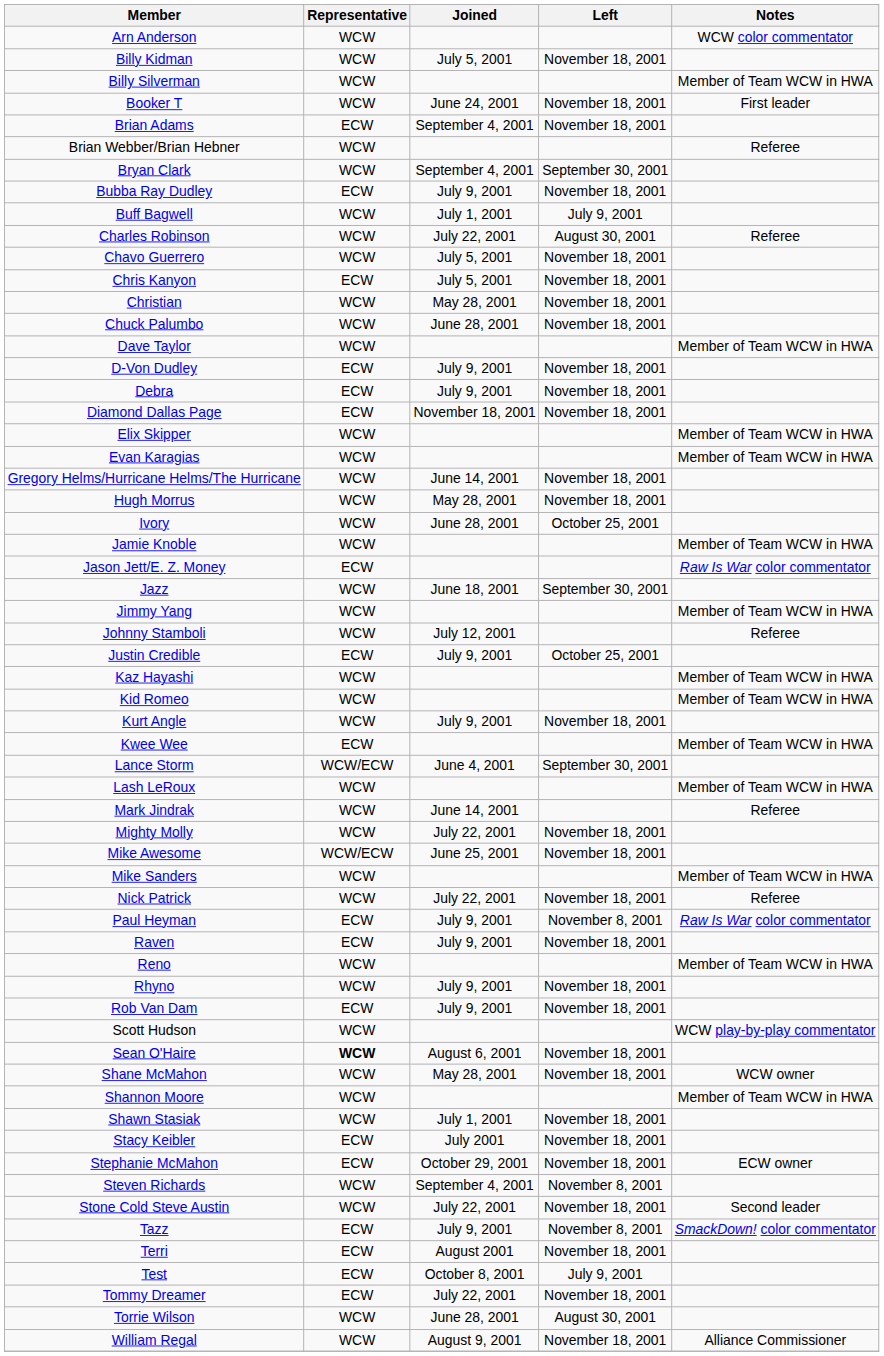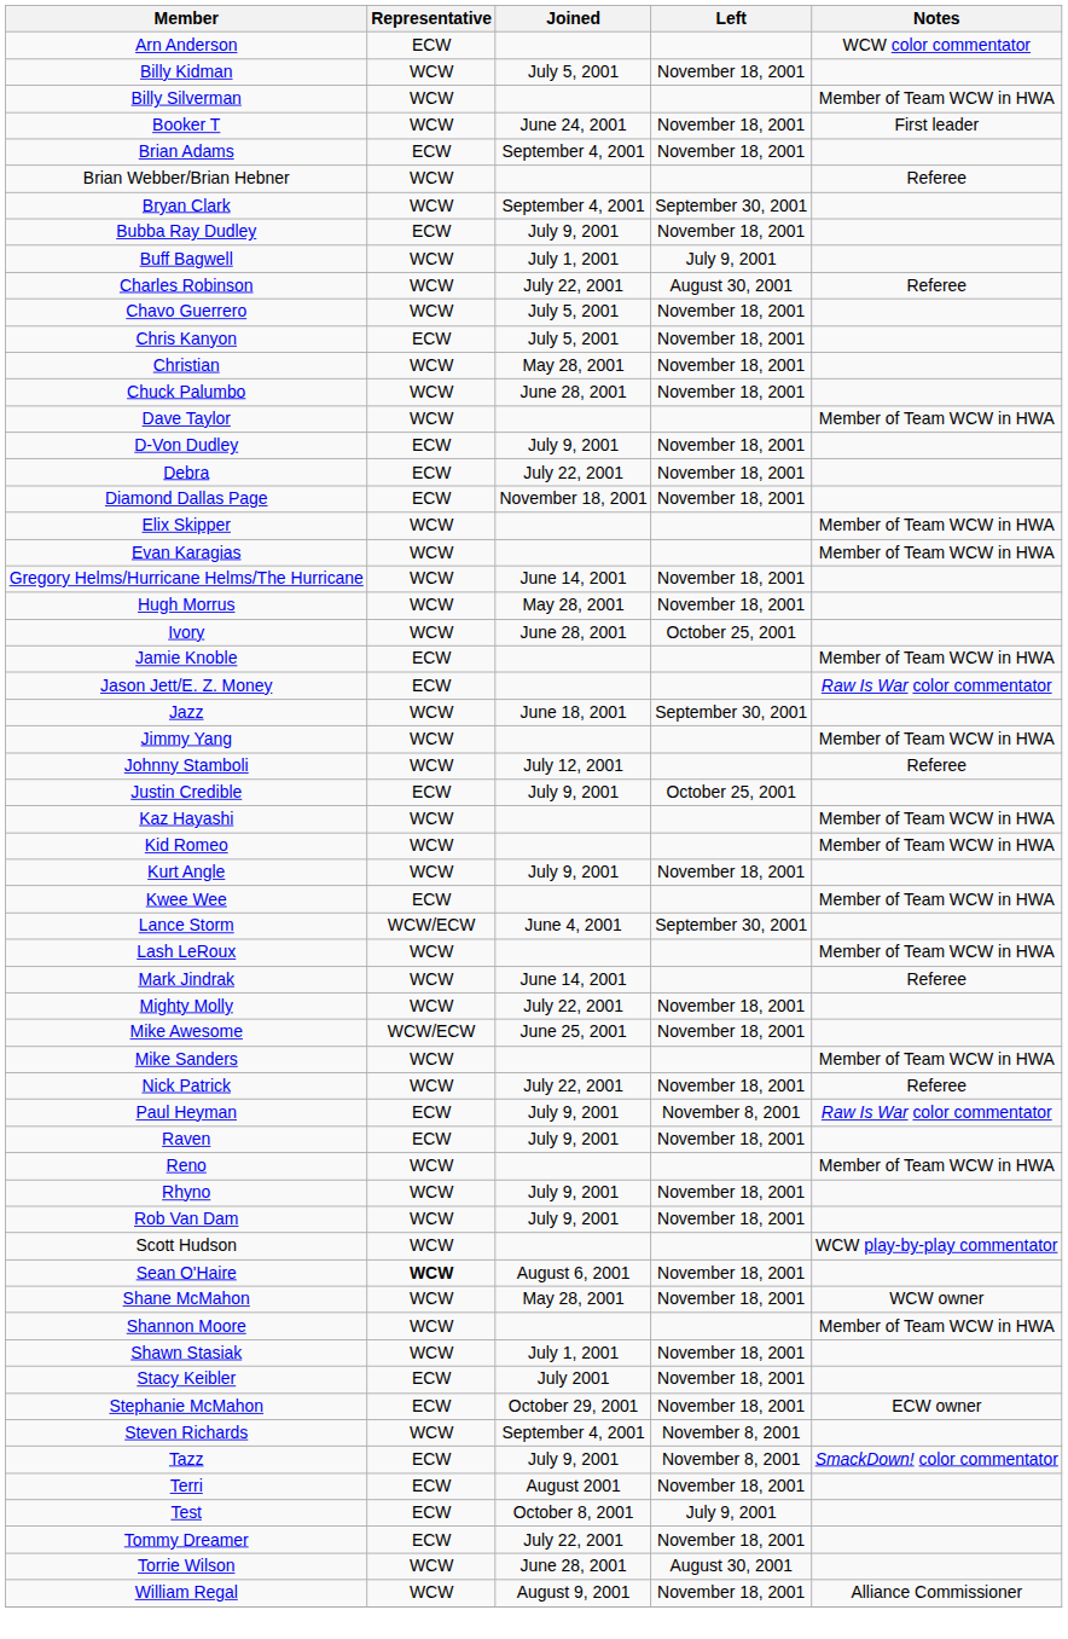 <table class="wikitable sortable" style="text-align:center;">
 <tr>
 <th>Member</th>
 <th>Representative</th>
 <th>Joined</th>
 <th>Left</th>
 <th>Notes</th>
 </tr>
 <tr>
 <td><a href='#'>Arn Anderson</a></td>
-<td>WCW</td>
+<td>ECW</td>
 <td></td>
 <td></td>
 <td>WCW <a href='#'>color commentator</a></td>
 </tr>
 <tr>
 <td><a href='#'>Billy Kidman</a></td>
 <td>WCW</td>
 <td>July 5, 2001</td>
 <td>November 18, 2001</td>
 <td></td>
 </tr>
 <tr>
 <td><a href='#'>Billy Silverman</a></td>
 <td>WCW</td>
 <td></td>
 <td></td>
 <td>Member of Team WCW in HWA</td>
 </tr>
 <tr>
 <td><a href='#'>Booker T</a></td>
 <td>WCW</td>
 <td>June 24, 2001</td>
 <td>November 18, 2001</td>
 <td>First leader</td>
 </tr>
 <tr>
 <td><a href='#'>Brian Adams</a></td>
 <td>ECW</td>
 <td>September 4, 2001</td>
 <td>November 18, 2001</td>
 <td></td>
 </tr>
 <tr>
 <td>Brian Webber/Brian Hebner</td>
 <td>WCW</td>
 <td></td>
 <td></td>
 <td>Referee</td>
 </tr>
 <tr>
 <td><a href='#'>Bryan Clark</a></td>
 <td>WCW</td>
 <td>September 4, 2001</td>
 <td>September 30, 2001</td>
 <td></td>
 </tr>
 <tr>
 <td><a href='#'>Bubba Ray Dudley</a></td>
 <td>ECW</td>
 <td>July 9, 2001</td>
 <td>November 18, 2001</td>
 <td></td>
 </tr>
 <tr>
 <td><a href='#'>Buff Bagwell</a></td>
 <td>WCW</td>
 <td>July 1, 2001</td>
 <td>July 9, 2001</td>
 <td></td>
 </tr>
 <tr>
 <td><a href='#'>Charles Robinson</a></td>
 <td>WCW</td>
 <td>July 22, 2001</td>
 <td>August 30, 2001</td>
 <td>Referee</td>
 </tr>
 <tr>
 <td><a href='#'>Chavo Guerrero</a></td>
 <td>WCW</td>
 <td>July 5, 2001</td>
 <td>November 18, 2001</td>
 <td></td>
 </tr>
 <tr>
 <td><a href='#'>Chris Kanyon</a></td>
 <td>ECW</td>
 <td>July 5, 2001</td>
 <td>November 18, 2001</td>
 <td></td>
 </tr>
 <tr>
 <td><a href='#'>Christian</a></td>
 <td>WCW</td>
 <td>May 28, 2001</td>
 <td>November 18, 2001</td>
 <td></td>
 </tr>
 <tr>
 <td><a href='#'>Chuck Palumbo</a></td>
 <td>WCW</td>
 <td>June 28, 2001</td>
 <td>November 18, 2001</td>
 <td></td>
 </tr>
 <tr>
 <td><a href='#'>Dave Taylor</a></td>
 <td>WCW</td>
 <td></td>
 <td></td>
 <td>Member of Team WCW in HWA</td>
 </tr>
 <tr>
 <td><a href='#'>D-Von Dudley</a></td>
 <td>ECW</td>
 <td>July 9, 2001</td>
 <td>November 18, 2001</td>
 <td></td>
 </tr>
 <tr>
 <td><a href='#'>Debra</a></td>
 <td>ECW</td>
-<td>July 9, 2001</td>
+<td>July 22, 2001</td>
 <td>November 18, 2001</td>
 <td></td>
 </tr>
 <tr>
 <td><a href='#'>Diamond Dallas Page</a></td>
 <td>ECW</td>
 <td>November 18, 2001</td>
 <td>November 18, 2001</td>
 <td></td>
 </tr>
 <tr>
 <td><a href='#'>Elix Skipper</a></td>
 <td>WCW</td>
 <td></td>
 <td></td>
 <td>Member of Team WCW in HWA</td>
 </tr>
 <tr>
 <td><a href='#'>Evan Karagias</a></td>
 <td>WCW</td>
 <td></td>
 <td></td>
 <td>Member of Team WCW in HWA</td>
 </tr>
 <tr>
 <td><a href='#'>Gregory Helms/Hurricane Helms/The Hurricane</a></td>
 <td>WCW</td>
 <td>June 14, 2001</td>
 <td>November 18, 2001</td>
 <td></td>
 </tr>
 <tr>
 <td><a href='#'>Hugh Morrus</a></td>
 <td>WCW</td>
 <td>May 28, 2001</td>
 <td>November 18, 2001</td>
 <td></td>
 </tr>
 <tr>
 <td><a href='#'>Ivory</a></td>
 <td>WCW</td>
 <td>June 28, 2001</td>
 <td>October 25, 2001</td>
 <td></td>
 </tr>
 <tr>
 <td><a href='#'>Jamie Knoble</a></td>
-<td>WCW</td>
+<td>ECW</td>
 <td></td>
 <td></td>
 <td>Member of Team WCW in HWA</td>
 </tr>
 <tr>
 <td><a href='#'>Jason Jett/E. Z. Money</a></td>
 <td>ECW</td>
 <td></td>
 <td></td>
 <td><em><a href='#'>Raw Is War</a></em> <a href='#'>color commentator</a></td>
 </tr>
 <tr>
 <td><a href='#'>Jazz</a></td>
 <td>WCW</td>
 <td>June 18, 2001</td>
 <td>September 30, 2001</td>
 <td></td>
 </tr>
 <tr>
 <td><a href='#'>Jimmy Yang</a></td>
 <td>WCW</td>
 <td></td>
 <td></td>
 <td>Member of Team WCW in HWA</td>
 </tr>
 <tr>
 <td><a href='#'>Johnny Stamboli</a></td>
 <td>WCW</td>
 <td>July 12, 2001</td>
 <td></td>
 <td>Referee</td>
 </tr>
 <tr>
 <td><a href='#'>Justin Credible</a></td>
 <td>ECW</td>
 <td>July 9, 2001</td>
 <td>October 25, 2001</td>
 <td></td>
 </tr>
 <tr>
 <td><a href='#'>Kaz Hayashi</a></td>
 <td>WCW</td>
 <td></td>
 <td></td>
 <td>Member of Team WCW in HWA</td>
 </tr>
 <tr>
 <td><a href='#'>Kid Romeo</a></td>
 <td>WCW</td>
 <td></td>
 <td></td>
 <td>Member of Team WCW in HWA</td>
 </tr>
 <tr>
 <td><a href='#'>Kurt Angle</a></td>
 <td>WCW</td>
 <td>July 9, 2001</td>
 <td>November 18, 2001</td>
 <td></td>
 </tr>
 <tr>
 <td><a href='#'>Kwee Wee</a></td>
 <td>ECW</td>
 <td></td>
 <td></td>
 <td>Member of Team WCW in HWA</td>
 </tr>
 <tr>
 <td><a href='#'>Lance Storm</a></td>
 <td>WCW/ECW</td>
 <td>June 4, 2001</td>
 <td>September 30, 2001</td>
 <td></td>
 </tr>
 <tr>
 <td><a href='#'>Lash LeRoux</a></td>
 <td>WCW</td>
 <td></td>
 <td></td>
 <td>Member of Team WCW in HWA</td>
 </tr>
 <tr>
 <td><a href='#'>Mark Jindrak</a></td>
 <td>WCW</td>
 <td>June 14, 2001</td>
 <td></td>
 <td>Referee</td>
 </tr>
 <tr>
 <td><a href='#'>Mighty Molly</a></td>
 <td>WCW</td>
 <td>July 22, 2001</td>
 <td>November 18, 2001</td>
 <td></td>
 </tr>
 <tr>
 <td><a href='#'>Mike Awesome</a></td>
 <td>WCW/ECW</td>
 <td>June 25, 2001</td>
 <td>November 18, 2001</td>
 <td></td>
 </tr>
 <tr>
 <td><a href='#'>Mike Sanders</a></td>
 <td>WCW</td>
 <td></td>
 <td></td>
 <td>Member of Team WCW in HWA</td>
 </tr>
 <tr>
 <td><a href='#'>Nick Patrick</a></td>
 <td>WCW</td>
 <td>July 22, 2001</td>
 <td>November 18, 2001</td>
 <td>Referee</td>
 </tr>
 <tr>
 <td><a href='#'>Paul Heyman</a></td>
 <td>ECW</td>
 <td>July 9, 2001</td>
 <td>November 8, 2001</td>
 <td><em><a href='#'>Raw Is War</a></em> <a href='#'>color commentator</a></td>
 </tr>
 <tr>
 <td><a href='#'>Raven</a></td>
 <td>ECW</td>
 <td>July 9, 2001</td>
 <td>November 18, 2001</td>
 <td></td>
 </tr>
 <tr>
 <td><a href='#'>Reno</a></td>
 <td>WCW</td>
 <td></td>
 <td></td>
 <td>Member of Team WCW in HWA</td>
 </tr>
 <tr>
 <td><a href='#'>Rhyno</a></td>
 <td>WCW</td>
 <td>July 9, 2001</td>
 <td>November 18, 2001</td>
 <td></td>
 </tr>
 <tr>
 <td><a href='#'>Rob Van Dam</a></td>
-<td>ECW</td>
+<td>WCW</td>
 <td>July 9, 2001</td>
 <td>November 18, 2001</td>
 <td></td>
 </tr>
 <tr>
 <td>Scott Hudson</td>
 <td>WCW</td>
 <td></td>
 <td></td>
 <td>WCW <a href='#'>play-by-play commentator</a></td>
 </tr>
 <tr>
 <td><a href='#'>Sean O'Haire</a></td>
 <td><strong>WCW</strong></td>
 <td>August 6, 2001</td>
 <td>November 18, 2001</td>
 <td></td>
 </tr>
 <tr>
 <td><a href='#'>Shane McMahon</a></td>
 <td>WCW</td>
 <td>May 28, 2001</td>
 <td>November 18, 2001</td>
 <td>WCW owner</td>
 </tr>
 <tr>
 <td><a href='#'>Shannon Moore</a></td>
 <td>WCW</td>
 <td></td>
 <td></td>
 <td>Member of Team WCW in HWA</td>
 </tr>
 <tr>
 <td><a href='#'>Shawn Stasiak</a></td>
 <td>WCW</td>
 <td>July 1, 2001</td>
 <td>November 18, 2001</td>
 <td></td>
 </tr>
 <tr>
 <td><a href='#'>Stacy Keibler</a></td>
 <td>ECW</td>
 <td>July 2001</td>
 <td>November 18, 2001</td>
 <td></td>
 </tr>
 <tr>
 <td><a href='#'>Stephanie McMahon</a></td>
 <td>ECW</td>
 <td>October 29, 2001</td>
 <td>November 18, 2001</td>
 <td>ECW owner</td>
 </tr>
 <tr>
 <td><a href='#'>Steven Richards</a></td>
 <td>WCW</td>
 <td>September 4, 2001</td>
 <td>November 8, 2001</td>
 <td></td>
 </tr>
 <tr>
-<td><a href='#'>Stone Cold Steve Austin</a></td>
-<td>WCW</td>
-<td>July 22, 2001</td>
-<td>November 18, 2001</td>
-<td>Second leader</td>
-</tr>
-<tr>
 <td><a href='#'>Tazz</a></td>
 <td>ECW</td>
 <td>July 9, 2001</td>
 <td>November 8, 2001</td>
 <td><em><a href='#'>SmackDown!</a></em> <a href='#'>color commentator</a></td>
 </tr>
 <tr>
 <td><a href='#'>Terri</a></td>
 <td>ECW</td>
 <td>August 2001</td>
 <td>November 18, 2001</td>
 <td></td>
 </tr>
 <tr>
 <td><a href='#'>Test</a></td>
 <td>ECW</td>
 <td>October 8, 2001</td>
 <td>July 9, 2001</td>
 <td></td>
 </tr>
 <tr>
 <td><a href='#'>Tommy Dreamer</a></td>
 <td>ECW</td>
 <td>July 22, 2001</td>
 <td>November 18, 2001</td>
 <td></td>
 </tr>
 <tr>
 <td><a href='#'>Torrie Wilson</a></td>
 <td>WCW</td>
 <td>June 28, 2001</td>
 <td>August 30, 2001</td>
 <td></td>
 </tr>
 <tr>
 <td><a href='#'>William Regal</a></td>
 <td>WCW</td>
 <td>August 9, 2001</td>
 <td>November 18, 2001</td>
 <td>Alliance Commissioner</td>
 </tr>
 <tr>
 </tr>
 </table>
